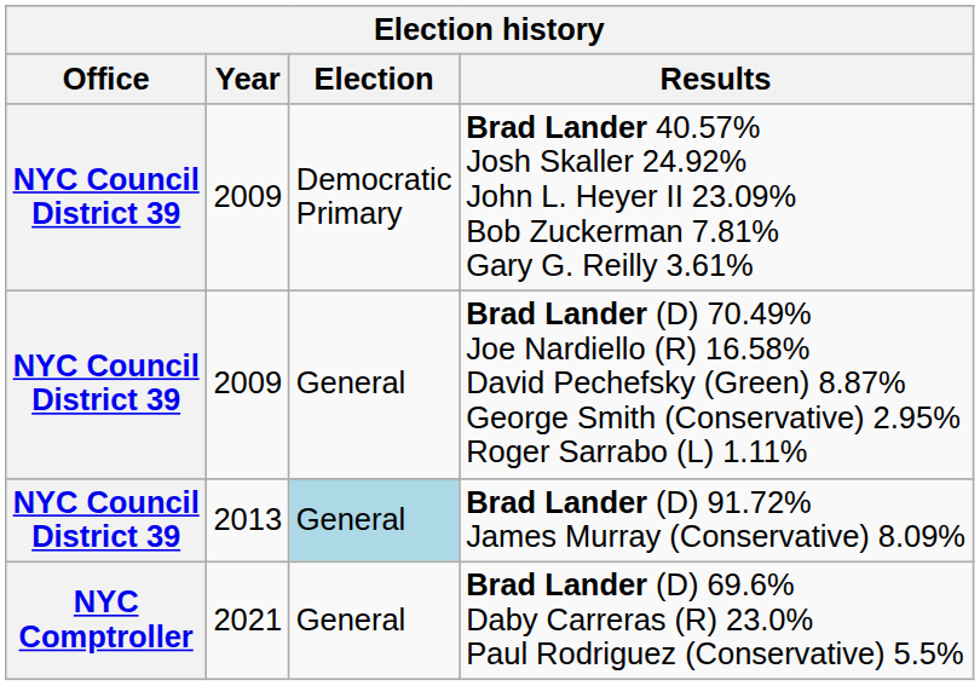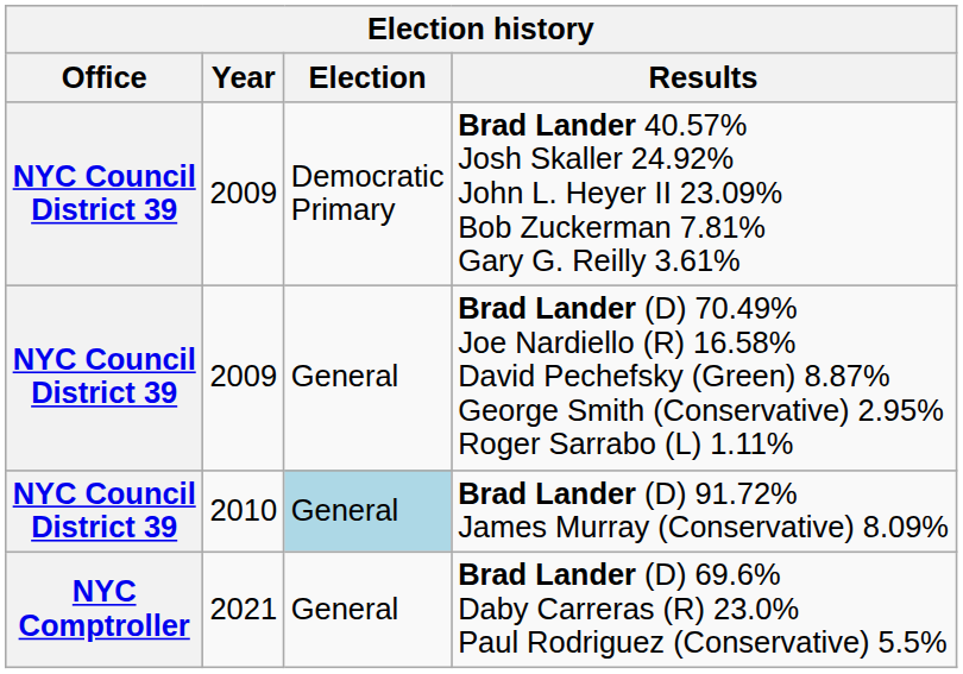 <table class="wikitable collapsible">
 <tr valign=bottom>
 <th colspan=4>Election history</th>
 </tr>
 <tr valign=bottom>
 <th>Office</th>
 <th>Year</th>
 <th>Election</th>
 <th>Results</th>
 </tr>
 <tr>
 <th><a href='#'>NYC Council<br>District 39</a></th>
 <td>2009</td>
 <td>Democratic<br>Primary</td>
 <td> <strong>Brad Lander</strong> 40.57%<br>Josh Skaller 24.92%<br>John L. Heyer II 23.09%<br>Bob Zuckerman 7.81%<br>Gary G. Reilly 3.61%</td>
 </tr>
 <tr>
 <th><a href='#'>NYC Council<br>District 39</a></th>
 <td>2009</td>
 <td>General</td>
 <td> <strong>Brad Lander</strong> (D) 70.49%<br>Joe Nardiello (R) 16.58%<br>David Pechefsky (Green) 8.87%<br>George Smith (Conservative) 2.95%<br>Roger Sarrabo (L) 1.11%</td>
 </tr>
 <tr>
 <th><a href='#'>NYC Council<br>District 39</a></th>
-<td>2013</td>
+<td>2010</td>
 <td style="background: lightblue;">General</td>
 <td> <strong>Brad Lander</strong> (D) 91.72%<br>James Murray (Conservative) 8.09%</td>
 </tr>
 <tr>
 <th><a href='#'>NYC<br>Comptroller</a></th>
 <td>2021</td>
 <td>General</td>
 <td> <strong>Brad Lander</strong> (D) 69.6%<br>Daby Carreras (R) 23.0%<br>Paul Rodriguez (Conservative) 5.5%</td>
 </tr>
 </table>
